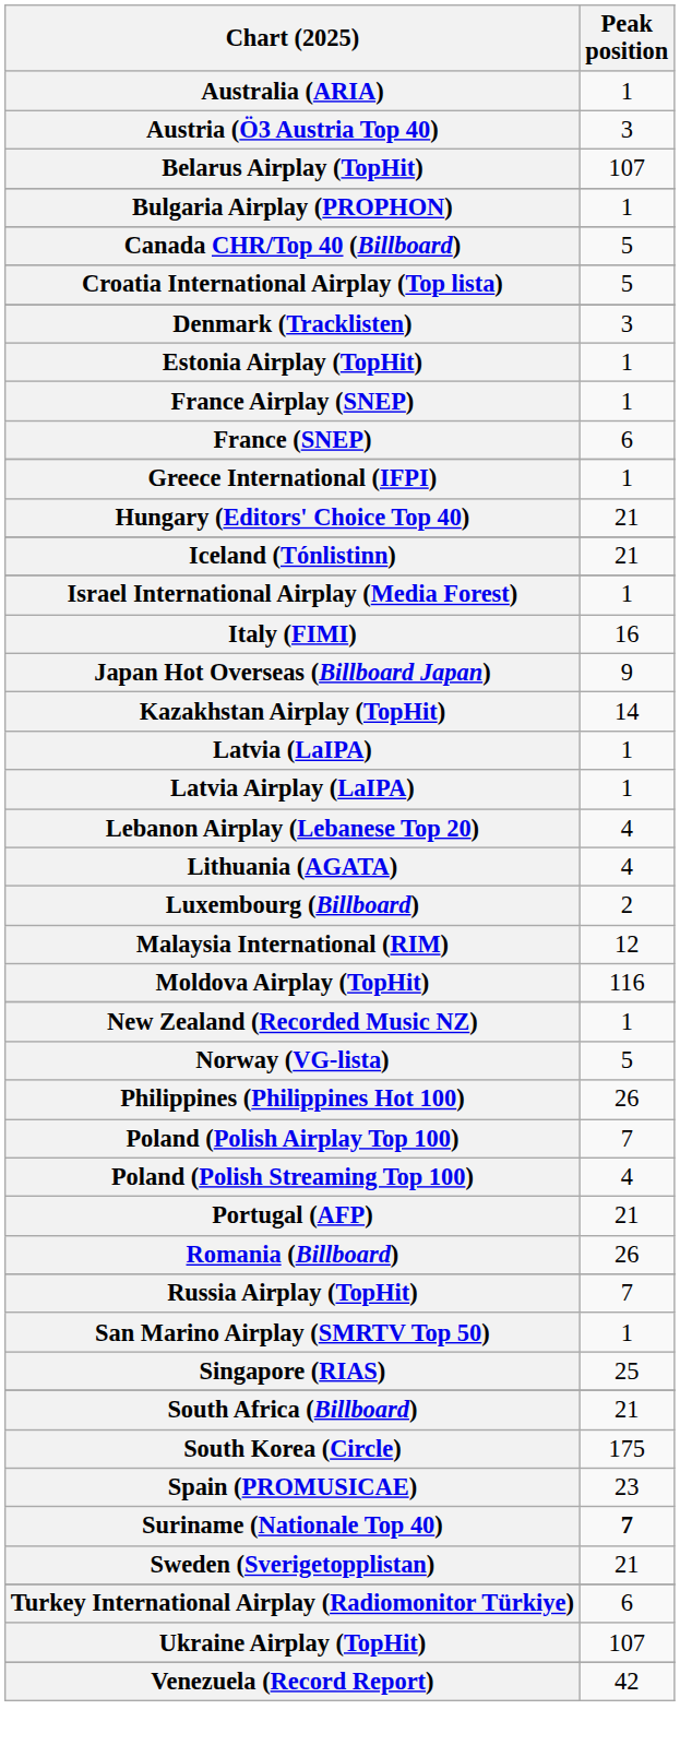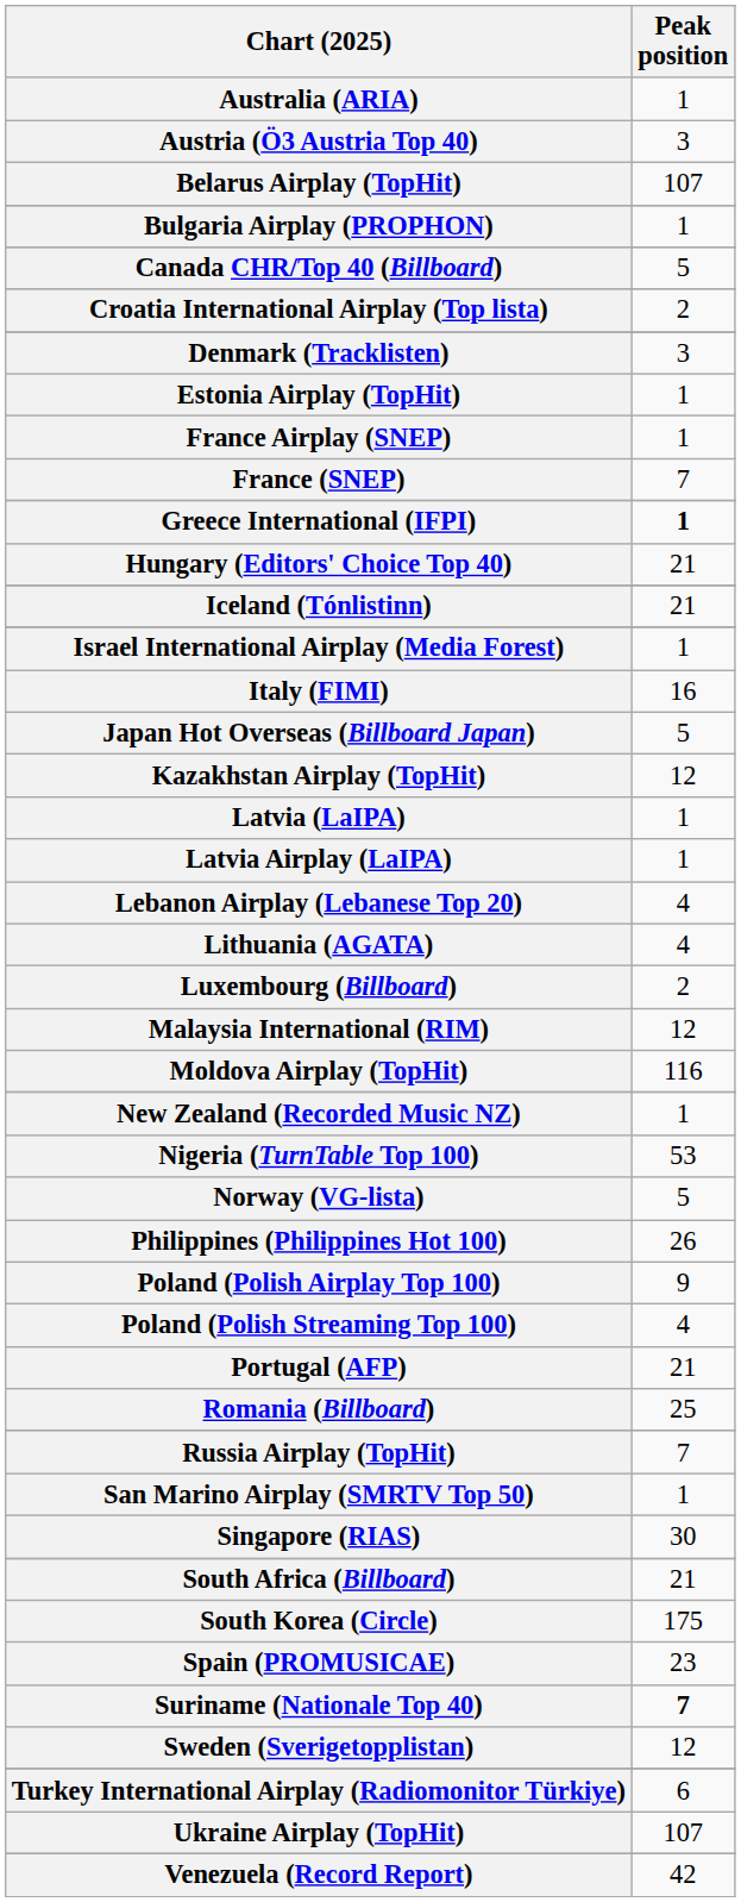 <table class="wikitable sortable plainrowheaders" style="text-align:center">
 <tr>
 <th scope="col">Chart (2025)</th>
 <th scope="col">Peak<br>position</th>
 </tr>
 <tr>
 <th scope="row">Australia (<a href='#'>ARIA</a>)</th>
 <td>1</td>
 </tr>
 <tr>
 <th scope="row">Austria (<a href='#'>Ö3 Austria Top 40</a>)</th>
 <td>3</td>
 </tr>
 <tr>
 <th scope="row">Belarus Airplay (<a href='#'>TopHit</a>)</th>
 <td>107</td>
 </tr>
 <tr>
 </tr>
 <tr>
 </tr>
 <tr>
 </tr>
 <tr>
 <th scope="row">Bulgaria Airplay (<a href='#'>PROPHON</a>)</th>
 <td>1</td>
 </tr>
 <tr>
 </tr>
 <tr>
 <th scope="row">Canada <a href='#'>CHR/Top 40</a> (<em><a href='#'>Billboard</a></em>)</th>
 <td>5</td>
 </tr>
 <tr>
 </tr>
 <tr>
 <th scope="row">Croatia International Airplay (<a href='#'>Top lista</a>)</th>
-<td>5</td>
+<td>2</td>
 </tr>
 <tr>
 </tr>
 <tr>
 </tr>
 <tr>
 <th scope="row">Denmark (<a href='#'>Tracklisten</a>)</th>
 <td>3</td>
 </tr>
 <tr>
 <th scope="row">Estonia Airplay (<a href='#'>TopHit</a>)</th>
 <td>1</td>
 </tr>
 <tr>
 <th scope="row">France Airplay (<a href='#'>SNEP</a>)</th>
 <td>1</td>
 </tr>
 <tr>
 <th scope="row">France (<a href='#'>SNEP</a>)</th>
-<td>6</td>
+<td>7</td>
 </tr>
 <tr>
 </tr>
 <tr>
 </tr>
 <tr>
 <th scope="row">Greece International (<a href='#'>IFPI</a>)</th>
-<td>1</td>
+<td><strong>1</strong></td>
 </tr>
 <tr>
 <th scope="row">Hungary (<a href='#'>Editors' Choice Top 40</a>)</th>
 <td>21</td>
 </tr>
 <tr>
 </tr>
 <tr>
 <th scope="row">Iceland (<a href='#'>Tónlistinn</a>)</th>
 <td>21</td>
 </tr>
 <tr>
 </tr>
 <tr>
 <th scope="row">Israel International Airplay (<a href='#'>Media Forest</a>)</th>
 <td>1</td>
 </tr>
 <tr>
 <th scope="row">Italy (<a href='#'>FIMI</a>)</th>
 <td>16</td>
 </tr>
 <tr>
 <th scope="row">Japan Hot Overseas (<em><a href='#'>Billboard Japan</a></em>)</th>
-<td>9</td>
+<td>5</td>
 </tr>
 <tr>
 <th scope="row">Kazakhstan Airplay (<a href='#'>TopHit</a>)</th>
-<td>14</td>
+<td>12</td>
 </tr>
 <tr>
 <th scope="row">Latvia (<a href='#'>LaIPA</a>)</th>
 <td>1</td>
 </tr>
 <tr>
 <th scope="row">Latvia Airplay (<a href='#'>LaIPA</a>)</th>
 <td>1</td>
 </tr>
 <tr>
 <th scope="row">Lebanon Airplay (<a href='#'>Lebanese Top 20</a>)</th>
 <td>4</td>
 </tr>
 <tr>
 <th scope="row">Lithuania (<a href='#'>AGATA</a>)</th>
 <td>4</td>
 </tr>
 <tr>
 <th scope="row">Luxembourg (<em><a href='#'>Billboard</a></em>)</th>
 <td>2</td>
 </tr>
 <tr>
 <th scope="row">Malaysia International (<a href='#'>RIM</a>)</th>
 <td>12</td>
 </tr>
 <tr>
 <th scope="row">Moldova Airplay (<a href='#'>TopHit</a>)</th>
 <td>116</td>
 </tr>
 <tr>
 </tr>
 <tr>
 </tr>
 <tr>
 <th scope="row">New Zealand (<a href='#'>Recorded Music NZ</a>)</th>
 <td>1</td>
 </tr>
 <tr>
+<th scope="row">Nigeria (<a href='#'><em>TurnTable</em> Top 100</a>)</th>
+<td>53</td>
+</tr>
+<tr>
 <th scope="row">Norway (<a href='#'>VG-lista</a>)</th>
 <td>5</td>
 </tr>
 <tr>
 <th scope="row">Philippines (<a href='#'>Philippines Hot 100</a>)</th>
 <td>26</td>
 </tr>
 <tr>
 <th scope="row">Poland (<a href='#'>Polish Airplay Top 100</a>)</th>
-<td>7</td>
+<td>9</td>
 </tr>
 <tr>
 <th scope="row">Poland (<a href='#'>Polish Streaming Top 100</a>)</th>
 <td>4</td>
 </tr>
 <tr>
 <th scope="row">Portugal (<a href='#'>AFP</a>)</th>
 <td>21</td>
 </tr>
 <tr>
 <th scope="row"><a href='#'>Romania</a> (<em><a href='#'>Billboard</a></em>)</th>
-<td>26</td>
+<td>25</td>
 </tr>
 <tr>
 </tr>
 <tr>
 </tr>
 <tr>
 <th scope="row">Russia Airplay (<a href='#'>TopHit</a>)</th>
 <td>7</td>
 </tr>
 <tr>
 <th scope="row">San Marino Airplay (<a href='#'>SMRTV Top 50</a>)</th>
 <td>1</td>
 </tr>
 <tr>
 <th scope="row">Singapore (<a href='#'>RIAS</a>)</th>
-<td>25</td>
+<td>30</td>
 </tr>
 <tr>
 </tr>
 <tr>
 </tr>
 <tr>
 <th scope="row">South Africa (<em><a href='#'>Billboard</a></em>)</th>
 <td>21</td>
 </tr>
 <tr>
 <th scope="row">South Korea (<a href='#'>Circle</a>)</th>
 <td>175</td>
 </tr>
 <tr>
 <th scope="row">Spain (<a href='#'>PROMUSICAE</a>)</th>
 <td>23</td>
 </tr>
 <tr>
 <th scope="row">Suriname (<a href='#'>Nationale Top 40</a>)</th>
 <td><strong>7</strong></td>
 </tr>
 <tr>
 <th scope="row">Sweden (<a href='#'>Sverigetopplistan</a>)</th>
-<td>21</td>
+<td>12</td>
 </tr>
 <tr>
 </tr>
 <tr>
 <th scope="row">Turkey International Airplay (<a href='#'>Radiomonitor Türkiye</a>)</th>
 <td>6</td>
 </tr>
 <tr>
 <th scope="row">Ukraine Airplay (<a href='#'>TopHit</a>)</th>
 <td>107</td>
 </tr>
 <tr>
 </tr>
 <tr>
 </tr>
 <tr>
 </tr>
 <tr>
 </tr>
 <tr>
 </tr>
 <tr>
 </tr>
 <tr>
 <th scope="row">Venezuela (<a href='#'>Record Report</a>)</th>
 <td>42</td>
 </tr>
 </table>
